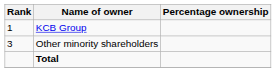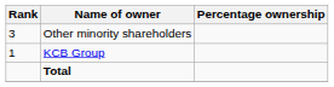 <table class="wikitable sortable" style="margin-left:auto;margin-right:auto">
 <tr>
 <th style="width:2em;">Rank</th>
 <th>Name of owner</th>
 <th>Percentage ownership</th>
 </tr>
 <tr>
-<td>1</td>
-<td><a href='#'>KCB Group</a></td>
+<td>3</td>
+<td>Other minority shareholders</td>
 <td></td>
 </tr>
 <tr>
-<td>3</td>
-<td>Other minority shareholders</td>
+<td>1</td>
+<td><a href='#'>KCB Group</a></td>
 <td></td>
 </tr>
 <tr>
 <td></td>
 <td><strong>Total</strong></td>
 <td></td>
 </tr>
 <tr>
 </tr>
 </table>
